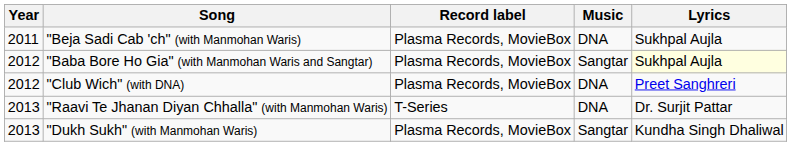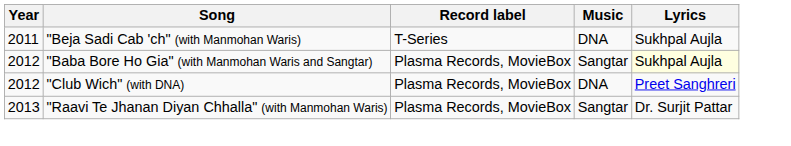 <table class=wikitable>
 <tr>
 <th>Year</th>
 <th>Song</th>
 <th>Record label</th>
 <th>Music</th>
 <th>Lyrics</th>
 </tr>
 <tr>
 <td>2011</td>
 <td>"Beja Sadi Cab 'ch" <small>(with Manmohan Waris)</small></td>
-<td>Plasma Records, MovieBox</td>
+<td>T-Series</td>
 <td>DNA</td>
 <td>Sukhpal Aujla</td>
 </tr>
 <tr>
 <td>2012</td>
 <td>"Baba Bore Ho Gia" <small>(with Manmohan Waris and Sangtar)</small></td>
 <td>Plasma Records, MovieBox</td>
 <td>Sangtar</td>
 <td style="background: lightyellow;">Sukhpal Aujla</td>
 </tr>
 <tr>
 <td>2012</td>
 <td>"Club Wich" <small>(with DNA)</small></td>
 <td>Plasma Records, MovieBox</td>
 <td>DNA</td>
 <td><a href='#'>Preet Sanghreri</a></td>
 </tr>
 <tr>
 <td>2013</td>
 <td>"Raavi Te Jhanan Diyan Chhalla" <small>(with Manmohan Waris)</small></td>
-<td>T-Series</td>
-<td>DNA</td>
+<td>Plasma Records, MovieBox</td>
+<td>Sangtar</td>
 <td>Dr. Surjit Pattar</td>
 </tr>
-<tr>
-<td>2013</td>
-<td>"Dukh Sukh" <small>(with Manmohan Waris)</small></td>
-<td>Plasma Records, MovieBox</td>
-<td>Sangtar</td>
-<td>Kundha Singh Dhaliwal</td>
-</tr>
 </table>
